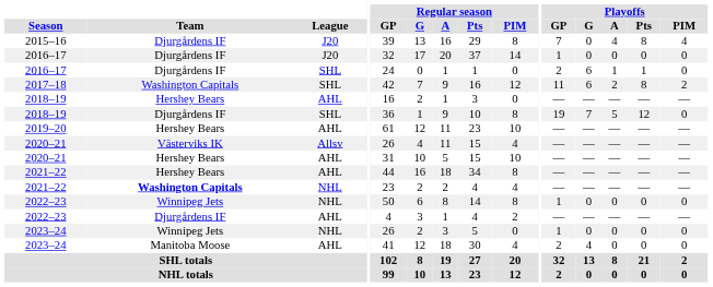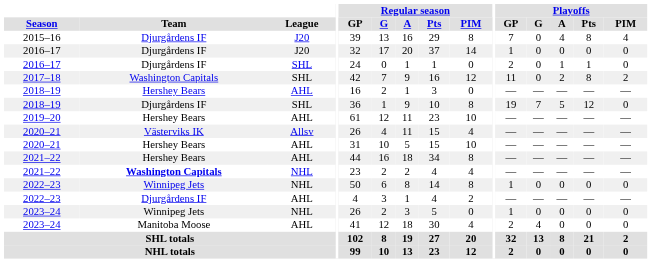 <table border="0" cellpadding="1" cellspacing="0" style="text-align:center; width:60em">
 <tr bgcolor="#e0e0e0">
 <th colspan="3" bgcolor="#ffffff"></th>
 <th rowspan="99" bgcolor="#ffffff"></th>
 <th colspan="5"><a href='#'>Regular season</a></th>
 <th rowspan="99" bgcolor="#ffffff"></th>
 <th colspan="5"><a href='#'>Playoffs</a></th>
 </tr>
 <tr bgcolor="#e0e0e0">
 <th><a href='#'>Season</a></th>
 <th>Team</th>
 <th>League</th>
 <th>GP</th>
 <th><a href='#'>G</a></th>
 <th><a href='#'>A</a></th>
 <th><a href='#'>Pts</a></th>
 <th><a href='#'>PIM</a></th>
 <th>GP</th>
 <th>G</th>
 <th>A</th>
 <th>Pts</th>
 <th>PIM</th>
 </tr>
 <tr>
 <td>2015–16</td>
 <td><a href='#'>Djurgårdens IF</a></td>
 <td><a href='#'>J20</a></td>
 <td>39</td>
 <td>13</td>
 <td>16</td>
 <td>29</td>
 <td>8</td>
 <td>7</td>
 <td>0</td>
 <td>4</td>
 <td>8</td>
 <td>4</td>
 </tr>
 <tr bgcolor="#f0f0f0">
 <td>2016–17</td>
 <td>Djurgårdens IF</td>
 <td>J20</td>
 <td>32</td>
 <td>17</td>
 <td>20</td>
 <td>37</td>
 <td>14</td>
 <td>1</td>
 <td>0</td>
 <td>0</td>
 <td>0</td>
 <td>0</td>
 </tr>
 <tr>
 <td><a href='#'>2016–17</a></td>
 <td>Djurgårdens IF</td>
 <td><a href='#'>SHL</a></td>
 <td>24</td>
 <td>0</td>
 <td>1</td>
 <td>1</td>
 <td>0</td>
 <td>2</td>
-<td>6</td>
+<td>0</td>
 <td>1</td>
 <td>1</td>
 <td>0</td>
 </tr>
 <tr bgcolor="#f0f0f0">
 <td><a href='#'>2017–18</a></td>
 <td><a href='#'>Washington Capitals</a></td>
 <td>SHL</td>
 <td>42</td>
 <td>7</td>
 <td>9</td>
 <td>16</td>
 <td>12</td>
 <td>11</td>
-<td>6</td>
+<td>0</td>
 <td>2</td>
 <td>8</td>
 <td>2</td>
 </tr>
 <tr>
 <td><a href='#'>2018–19</a></td>
 <td><a href='#'>Hershey Bears</a></td>
 <td><a href='#'>AHL</a></td>
 <td>16</td>
 <td>2</td>
 <td>1</td>
 <td>3</td>
 <td>0</td>
 <td>—</td>
 <td>—</td>
 <td>—</td>
 <td>—</td>
 <td>—</td>
 </tr>
 <tr bgcolor="#f0f0f0">
 <td><a href='#'>2018–19</a></td>
 <td>Djurgårdens IF</td>
 <td>SHL</td>
 <td>36</td>
 <td>1</td>
 <td>9</td>
 <td>10</td>
 <td>8</td>
 <td>19</td>
 <td>7</td>
 <td>5</td>
 <td>12</td>
 <td>0</td>
 </tr>
 <tr>
 <td><a href='#'>2019–20</a></td>
 <td>Hershey Bears</td>
 <td>AHL</td>
 <td>61</td>
 <td>12</td>
 <td>11</td>
 <td>23</td>
 <td>10</td>
 <td>—</td>
 <td>—</td>
 <td>—</td>
 <td>—</td>
 <td>—</td>
 </tr>
 <tr bgcolor="#f0f0f0">
 <td><a href='#'>2020–21</a></td>
 <td><a href='#'>Västerviks IK</a></td>
 <td><a href='#'>Allsv</a></td>
 <td>26</td>
 <td>4</td>
 <td>11</td>
 <td>15</td>
 <td>4</td>
 <td>—</td>
 <td>—</td>
 <td>—</td>
 <td>—</td>
 <td>—</td>
 </tr>
 <tr>
 <td><a href='#'>2020–21</a></td>
 <td>Hershey Bears</td>
 <td>AHL</td>
 <td>31</td>
 <td>10</td>
 <td>5</td>
 <td>15</td>
 <td>10</td>
 <td>—</td>
 <td>—</td>
 <td>—</td>
 <td>—</td>
 <td>—</td>
 </tr>
 <tr bgcolor="#f0f0f0">
 <td><a href='#'>2021–22</a></td>
 <td>Hershey Bears</td>
 <td>AHL</td>
 <td>44</td>
 <td>16</td>
 <td>18</td>
 <td>34</td>
 <td>8</td>
 <td>—</td>
 <td>—</td>
 <td>—</td>
 <td>—</td>
 <td>—</td>
 </tr>
 <tr>
 <td><a href='#'>2021–22</a></td>
 <td><strong><a href='#'>Washington Capitals</a></strong></td>
 <td><a href='#'>NHL</a></td>
 <td>23</td>
 <td>2</td>
 <td>2</td>
 <td>4</td>
 <td>4</td>
 <td>—</td>
 <td>—</td>
 <td>—</td>
 <td>—</td>
 <td>—</td>
 </tr>
 <tr bgcolor="#f0f0f0">
 <td><a href='#'>2022–23</a></td>
 <td><a href='#'>Winnipeg Jets</a></td>
 <td>NHL</td>
 <td>50</td>
 <td>6</td>
 <td>8</td>
 <td>14</td>
 <td>8</td>
 <td>1</td>
 <td>0</td>
 <td>0</td>
 <td>0</td>
 <td>0</td>
 </tr>
 <tr>
 <td><a href='#'>2022–23</a></td>
 <td><a href='#'>Djurgårdens IF</a></td>
 <td>AHL</td>
 <td>4</td>
 <td>3</td>
 <td>1</td>
 <td>4</td>
 <td>2</td>
 <td>—</td>
 <td>—</td>
 <td>—</td>
 <td>—</td>
 <td>—</td>
 </tr>
 <tr bgcolor="#f0f0f0">
 <td><a href='#'>2023–24</a></td>
 <td>Winnipeg Jets</td>
 <td>NHL</td>
 <td>26</td>
 <td>2</td>
 <td>3</td>
 <td>5</td>
 <td>0</td>
 <td>1</td>
 <td>0</td>
 <td>0</td>
 <td>0</td>
 <td>0</td>
 </tr>
 <tr>
 <td><a href='#'>2023–24</a></td>
 <td>Manitoba Moose</td>
 <td>AHL</td>
 <td>41</td>
 <td>12</td>
 <td>18</td>
 <td>30</td>
 <td>4</td>
 <td>2</td>
 <td>4</td>
 <td>0</td>
 <td>0</td>
 <td>0</td>
 </tr>
 <tr bgcolor="#e0e0e0">
 <th colspan="3">SHL totals</th>
 <th>102</th>
 <th>8</th>
 <th>19</th>
 <th>27</th>
 <th>20</th>
 <th>32</th>
 <th>13</th>
 <th>8</th>
 <th>21</th>
 <th>2</th>
 </tr>
 <tr bgcolor="#e0e0e0">
 <th colspan="3">NHL totals</th>
 <th>99</th>
 <th>10</th>
 <th>13</th>
 <th>23</th>
 <th>12</th>
 <th>2</th>
 <th>0</th>
 <th>0</th>
 <th>0</th>
 <th>0</th>
 </tr>
 </table>
